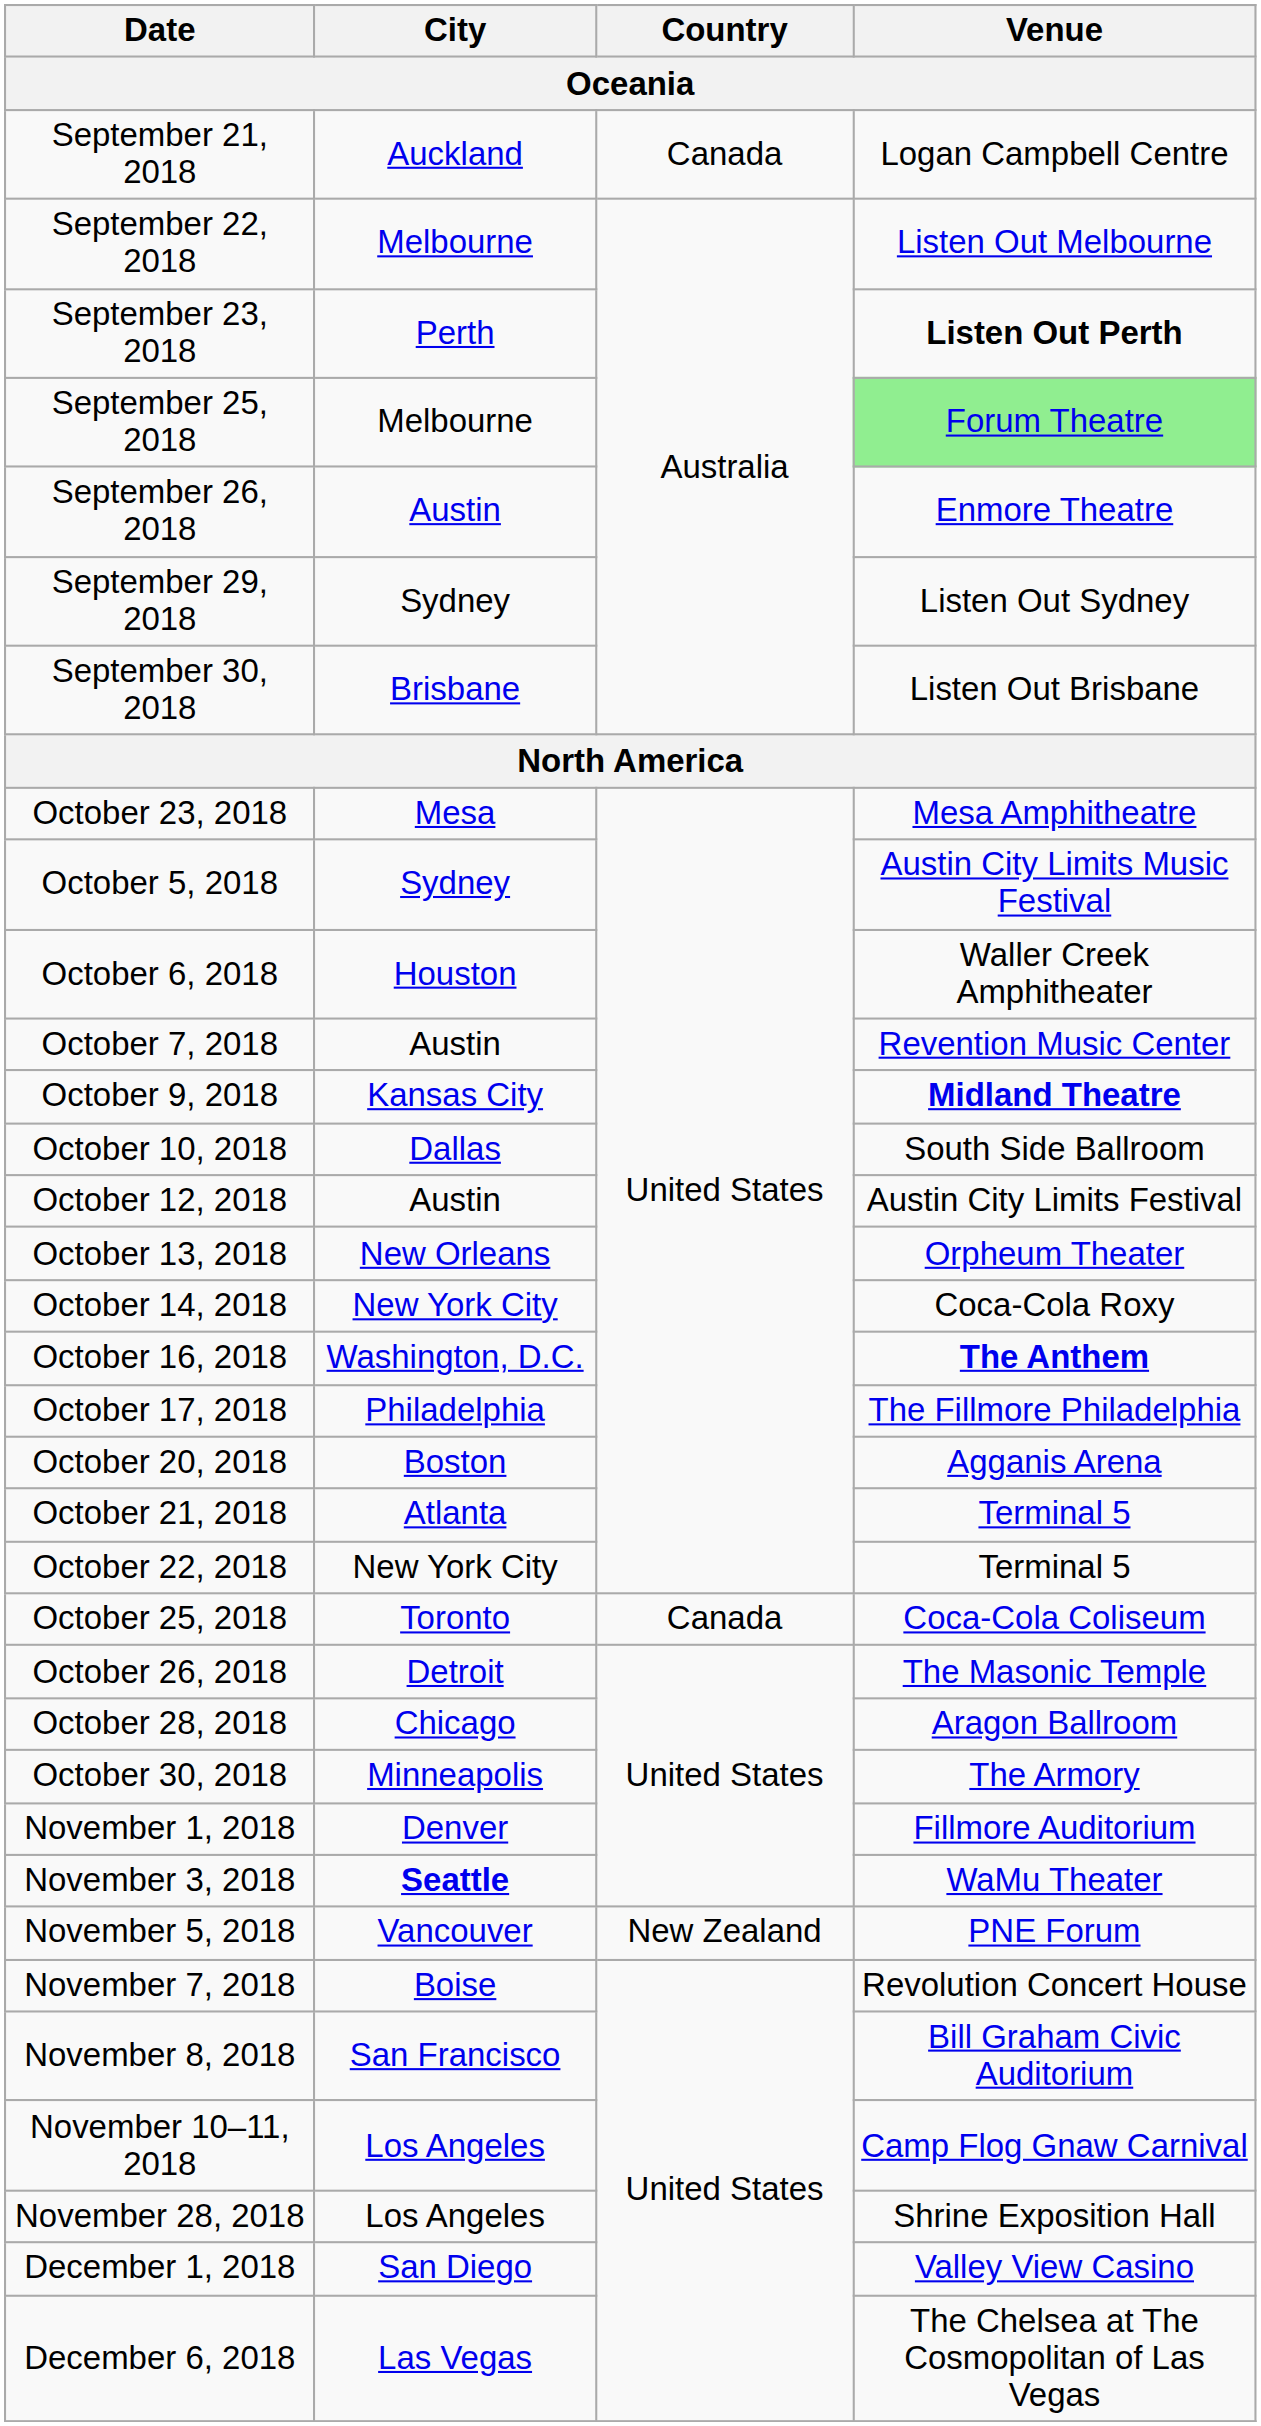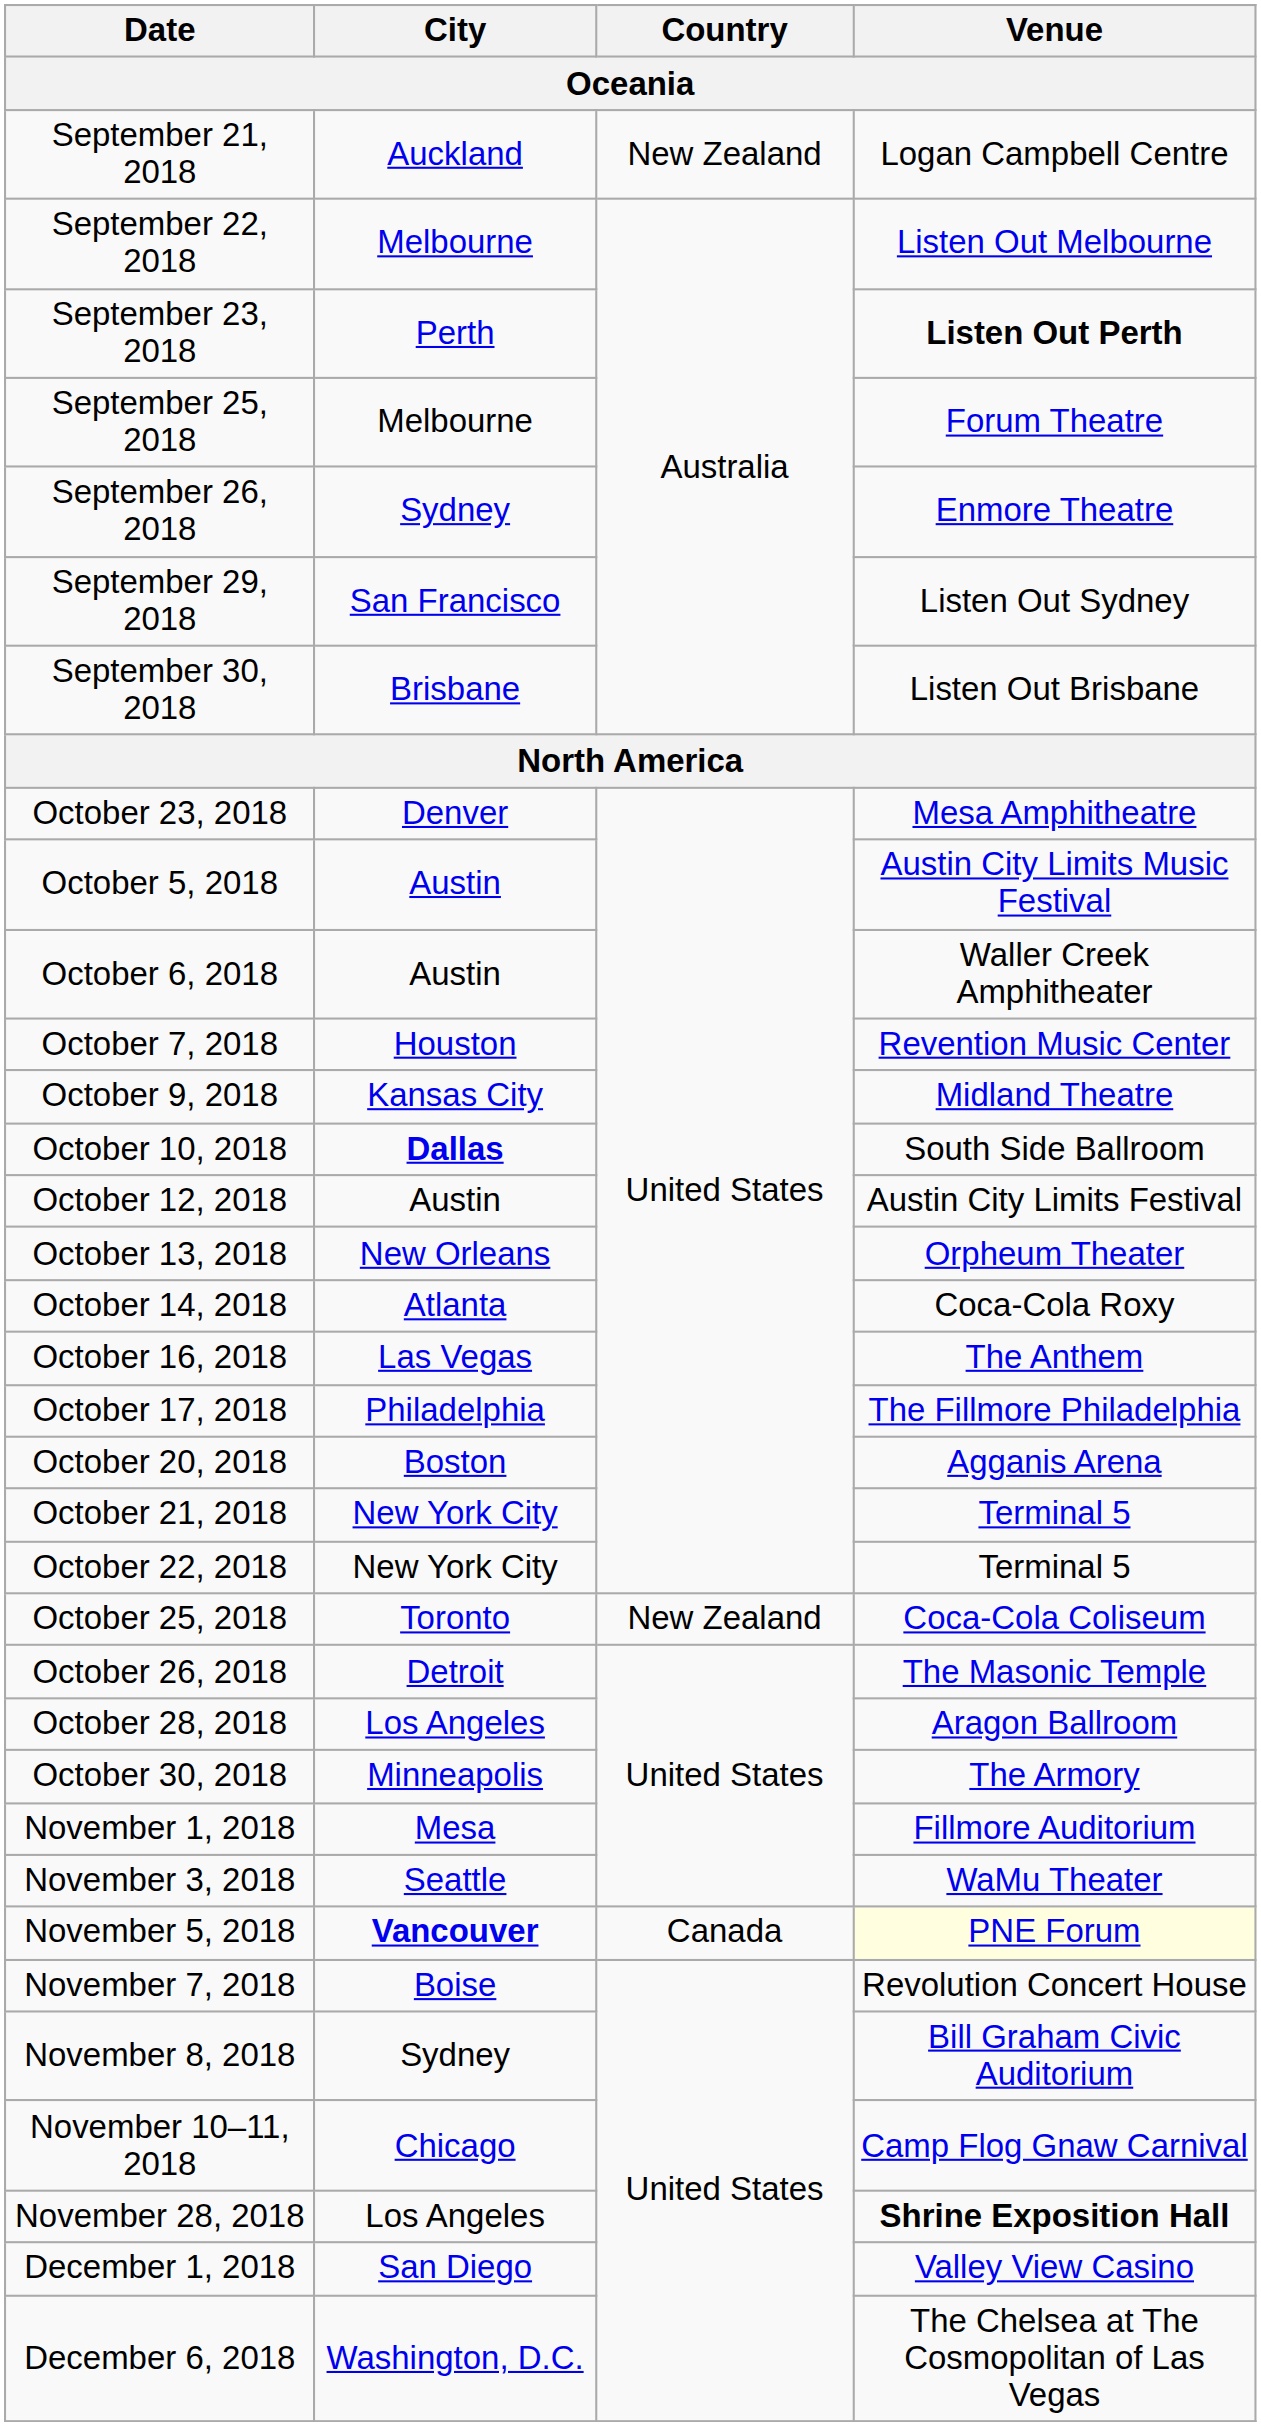 <table class="wikitable" style="text-align:center;">
 <tr>
 <th scope="col" style="width:12em;">Date</th>
 <th scope="col" style="width:10em;">City</th>
 <th scope="col" style="width:10em;">Country</th>
 <th scope="col" style="width:16em;">Venue</th>
 </tr>
 <tr>
 <th colspan="7">Oceania</th>
 </tr>
 <tr>
 <td>September 21, 2018</td>
 <td><a href='#'>Auckland</a></td>
-<td rowspan="1">Canada</td>
+<td rowspan="1">New Zealand</td>
 <td>Logan Campbell Centre</td>
 </tr>
 <tr>
 <td>September 22, 2018</td>
 <td><a href='#'>Melbourne</a></td>
 <td rowspan="6">Australia</td>
 <td><a href='#'>Listen Out Melbourne</a></td>
 </tr>
 <tr>
 <td>September 23, 2018</td>
 <td><a href='#'>Perth</a></td>
 <td><strong>Listen Out Perth</strong></td>
 </tr>
 <tr>
 <td>September 25, 2018</td>
 <td>Melbourne</td>
-<td style="background: lightgreen;"><a href='#'>Forum Theatre</a></td>
+<td><a href='#'>Forum Theatre</a></td>
 </tr>
 <tr>
 <td>September 26, 2018</td>
-<td><a href='#'>Austin</a></td>
+<td><a href='#'>Sydney</a></td>
 <td><a href='#'>Enmore Theatre</a></td>
 </tr>
 <tr>
 <td>September 29, 2018</td>
-<td>Sydney</td>
+<td><a href='#'>San Francisco</a></td>
 <td>Listen Out Sydney</td>
 </tr>
 <tr>
 <td>September 30, 2018</td>
 <td><a href='#'>Brisbane</a></td>
 <td>Listen Out Brisbane</td>
 </tr>
 <tr>
 <th colspan="27">North America</th>
 </tr>
 <tr>
 <td>October 23, 2018</td>
-<td><a href='#'>Mesa</a></td>
+<td><a href='#'>Denver</a></td>
 <td rowspan="14">United States</td>
 <td><a href='#'>Mesa Amphitheatre</a></td>
 </tr>
 <tr>
 <td>October 5, 2018</td>
-<td><a href='#'>Sydney</a></td>
+<td><a href='#'>Austin</a></td>
 <td><a href='#'>Austin City Limits Music Festival</a></td>
 </tr>
 <tr>
 <td>October 6, 2018</td>
-<td><a href='#'>Houston</a></td>
+<td>Austin</td>
 <td>Waller Creek Amphitheater</td>
 </tr>
 <tr>
 <td>October 7, 2018</td>
-<td>Austin</td>
+<td><a href='#'>Houston</a></td>
 <td><a href='#'>Revention Music Center</a></td>
 </tr>
 <tr>
 <td>October 9, 2018</td>
 <td><a href='#'>Kansas City</a></td>
-<td><strong><a href='#'>Midland Theatre</a></strong></td>
+<td><a href='#'>Midland Theatre</a></td>
 </tr>
 <tr>
 <td>October 10, 2018</td>
-<td><a href='#'>Dallas</a></td>
+<td><strong><a href='#'>Dallas</a></strong></td>
 <td>South Side Ballroom</td>
 </tr>
 <tr>
 <td>October 12, 2018</td>
 <td>Austin</td>
 <td>Austin City Limits Festival</td>
 </tr>
 <tr>
 <td>October 13, 2018</td>
 <td><a href='#'>New Orleans</a></td>
 <td><a href='#'>Orpheum Theater</a></td>
 </tr>
 <tr>
 <td>October 14, 2018</td>
-<td><a href='#'>New York City</a></td>
+<td><a href='#'>Atlanta</a></td>
 <td>Coca-Cola Roxy</td>
 </tr>
 <tr>
 <td>October 16, 2018</td>
-<td><a href='#'>Washington, D.C.</a></td>
-<td><strong><a href='#'>The Anthem</a></strong></td>
+<td><a href='#'>Las Vegas</a></td>
+<td><a href='#'>The Anthem</a></td>
 </tr>
 <tr>
 <td>October 17, 2018</td>
 <td><a href='#'>Philadelphia</a></td>
 <td><a href='#'>The Fillmore Philadelphia</a></td>
 </tr>
 <tr>
 <td>October 20, 2018</td>
 <td><a href='#'>Boston</a></td>
 <td><a href='#'>Agganis Arena</a></td>
 </tr>
 <tr>
 <td>October 21, 2018</td>
-<td><a href='#'>Atlanta</a></td>
+<td><a href='#'>New York City</a></td>
 <td><a href='#'>Terminal 5</a></td>
 </tr>
 <tr>
 <td>October 22, 2018</td>
 <td>New York City</td>
 <td>Terminal 5</td>
 </tr>
 <tr>
 <td>October 25, 2018</td>
 <td><a href='#'>Toronto</a></td>
-<td rowspan="1">Canada</td>
+<td rowspan="1">New Zealand</td>
 <td><a href='#'>Coca-Cola Coliseum</a></td>
 </tr>
 <tr>
 <td>October 26, 2018</td>
 <td><a href='#'>Detroit</a></td>
 <td rowspan="5">United States</td>
 <td><a href='#'>The Masonic Temple</a></td>
 </tr>
 <tr>
 <td>October 28, 2018</td>
-<td><a href='#'>Chicago</a></td>
+<td><a href='#'>Los Angeles</a></td>
 <td><a href='#'>Aragon Ballroom</a></td>
 </tr>
 <tr>
 <td>October 30, 2018</td>
 <td><a href='#'>Minneapolis</a></td>
 <td><a href='#'>The Armory</a></td>
 </tr>
 <tr>
 <td>November 1, 2018</td>
-<td><a href='#'>Denver</a></td>
+<td><a href='#'>Mesa</a></td>
 <td><a href='#'>Fillmore Auditorium</a></td>
 </tr>
 <tr>
 <td>November 3, 2018</td>
-<td><strong><a href='#'>Seattle</a></strong></td>
+<td><a href='#'>Seattle</a></td>
 <td><a href='#'>WaMu Theater</a></td>
 </tr>
 <tr>
 <td>November 5, 2018</td>
-<td><a href='#'>Vancouver</a></td>
-<td rowspan="1">New Zealand</td>
-<td><a href='#'>PNE Forum</a></td>
+<td><strong><a href='#'>Vancouver</a></strong></td>
+<td rowspan="1">Canada</td>
+<td style="background: lightyellow;"><a href='#'>PNE Forum</a></td>
 </tr>
 <tr>
 <td>November 7, 2018</td>
 <td><a href='#'>Boise</a></td>
 <td rowspan="6">United States</td>
 <td>Revolution Concert House</td>
 </tr>
 <tr>
 <td>November 8, 2018</td>
-<td><a href='#'>San Francisco</a></td>
+<td>Sydney</td>
 <td><a href='#'>Bill Graham Civic Auditorium</a></td>
 </tr>
 <tr>
 <td>November 10–11, 2018</td>
-<td><a href='#'>Los Angeles</a></td>
+<td><a href='#'>Chicago</a></td>
 <td><a href='#'>Camp Flog Gnaw Carnival</a></td>
 </tr>
 <tr>
 <td>November 28, 2018</td>
 <td>Los Angeles</td>
-<td>Shrine Exposition Hall</td>
+<td><strong>Shrine Exposition Hall</strong></td>
 </tr>
 <tr>
 <td>December 1, 2018</td>
 <td><a href='#'>San Diego</a></td>
 <td><a href='#'>Valley View Casino</a></td>
 </tr>
 <tr>
 <td>December 6, 2018</td>
-<td><a href='#'>Las Vegas</a></td>
+<td><a href='#'>Washington, D.C.</a></td>
 <td>The Chelsea at The Cosmopolitan of Las Vegas</td>
 </tr>
 <tr>
 </tr>
 </table>
